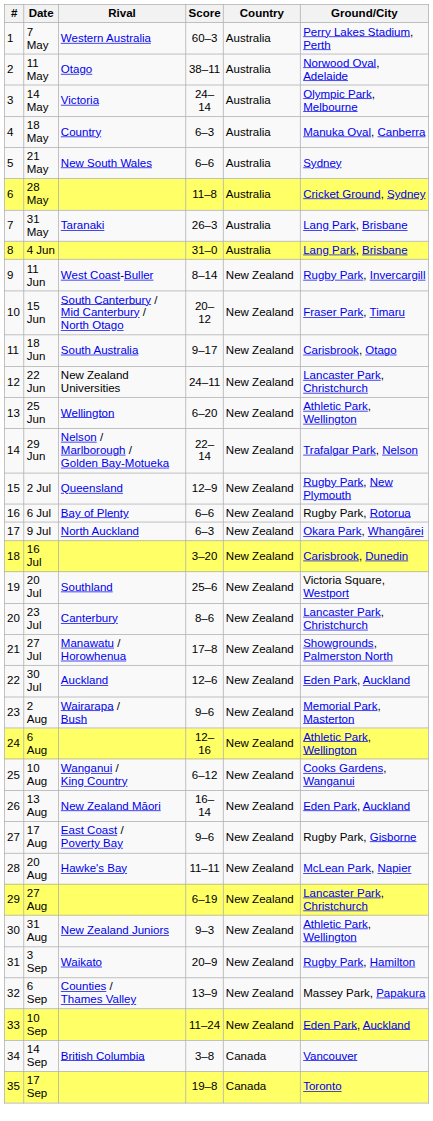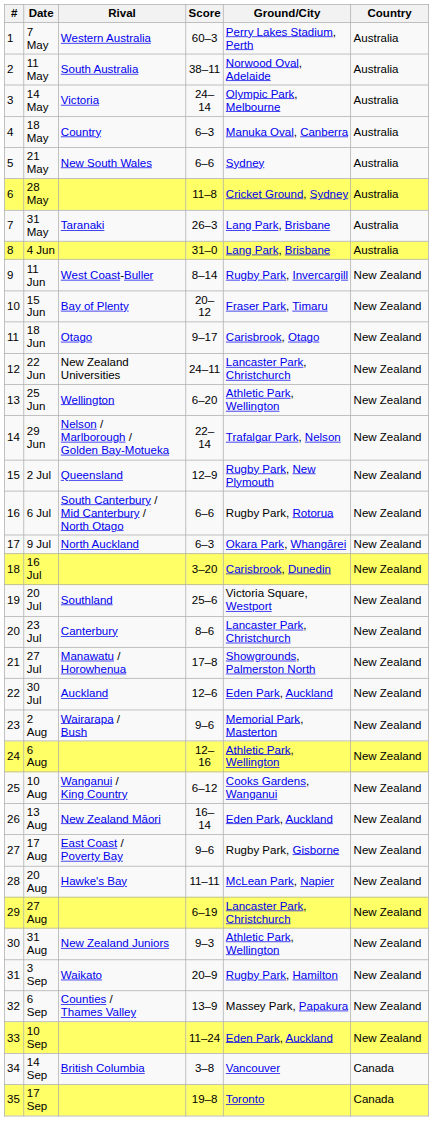 <table class="wikitable sortable" style="text-align:left">
 <tr>
 <th width=20px>#</th>
 <th width=40px>Date</th>
 <th width=170px>Rival</th>
 <th width=40px>Score</th>
+<th width=170px>Ground/City</th>
 <th width=100px>Country</th>
-<th width=170px>Ground/City</th>
 </tr>
 <tr>
 <td>1</td>
 <td>7 May</td>
 <td> <a href='#'>Western Australia</a></td>
 <td align=center>60–3</td>
+<td><a href='#'>Perry Lakes Stadium</a>, <a href='#'>Perth</a></td>
 <td>Australia</td>
-<td><a href='#'>Perry Lakes Stadium</a>, <a href='#'>Perth</a></td>
 </tr>
 <tr>
 <td>2</td>
 <td>11 May</td>
-<td><a href='#'>Otago</a></td>
+<td> <a href='#'>South Australia</a></td>
 <td align=center>38–11</td>
+<td><a href='#'>Norwood Oval</a>, <a href='#'>Adelaide</a></td>
 <td>Australia</td>
-<td><a href='#'>Norwood Oval</a>, <a href='#'>Adelaide</a></td>
 </tr>
 <tr>
 <td>3</td>
 <td>14 May</td>
 <td> <a href='#'>Victoria</a></td>
 <td align=center>24–14</td>
+<td><a href='#'>Olympic Park</a>, <a href='#'>Melbourne</a></td>
 <td>Australia</td>
-<td><a href='#'>Olympic Park</a>, <a href='#'>Melbourne</a></td>
 </tr>
 <tr>
 <td>4</td>
 <td>18 May</td>
 <td> <a href='#'>Country</a></td>
 <td align=center>6–3</td>
+<td><a href='#'>Manuka Oval</a>, <a href='#'>Canberra</a></td>
 <td>Australia</td>
-<td><a href='#'>Manuka Oval</a>, <a href='#'>Canberra</a></td>
 </tr>
 <tr>
 <td>5</td>
 <td>21 May</td>
 <td> <a href='#'>New South Wales</a></td>
 <td align=center>6–6</td>
+<td><a href='#'>Sydney</a></td>
 <td>Australia</td>
-<td><a href='#'>Sydney</a></td>
 </tr>
 <tr style="background:#ffff66">
 <td>6</td>
 <td>28 May</td>
 <td></td>
 <td align=center>11–8</td>
+<td><a href='#'>Cricket Ground</a>, <a href='#'>Sydney</a></td>
 <td>Australia</td>
-<td><a href='#'>Cricket Ground</a>, <a href='#'>Sydney</a></td>
 </tr>
 <tr>
 <td>7</td>
 <td>31 May</td>
 <td><a href='#'>Taranaki</a></td>
 <td align=center>26–3</td>
+<td><a href='#'>Lang Park</a>, <a href='#'>Brisbane</a></td>
 <td>Australia</td>
-<td><a href='#'>Lang Park</a>, <a href='#'>Brisbane</a></td>
 </tr>
 <tr style="background:#ffff66">
 <td>8</td>
 <td>4 Jun</td>
 <td></td>
 <td align=center>31–0</td>
+<td><a href='#'>Lang Park</a>, <a href='#'>Brisbane</a></td>
 <td>Australia</td>
-<td><a href='#'>Lang Park</a>, <a href='#'>Brisbane</a></td>
 </tr>
 <tr>
 <td>9</td>
 <td>11 Jun</td>
 <td><a href='#'>West Coast</a>-<a href='#'>Buller</a></td>
 <td align=center>8–14</td>
+<td><a href='#'>Rugby Park</a>, <a href='#'>Invercargill</a></td>
 <td>New Zealand</td>
-<td><a href='#'>Rugby Park</a>, <a href='#'>Invercargill</a></td>
 </tr>
 <tr>
 <td>10</td>
 <td>15 Jun</td>
-<td><a href='#'>South Canterbury</a> /<br><a href='#'>Mid Canterbury</a> /<br><a href='#'>North Otago</a></td>
+<td><a href='#'>Bay of Plenty</a></td>
 <td align=center>20–12</td>
+<td><a href='#'>Fraser Park</a>, <a href='#'>Timaru</a></td>
 <td>New Zealand</td>
-<td><a href='#'>Fraser Park</a>, <a href='#'>Timaru</a></td>
 </tr>
 <tr>
 <td>11</td>
 <td>18 Jun</td>
-<td> <a href='#'>South Australia</a></td>
+<td><a href='#'>Otago</a></td>
 <td align=center>9–17</td>
+<td><a href='#'>Carisbrook</a>, <a href='#'>Otago</a></td>
 <td>New Zealand</td>
-<td><a href='#'>Carisbrook</a>, <a href='#'>Otago</a></td>
 </tr>
 <tr>
 <td>12</td>
 <td>22 Jun</td>
 <td>New Zealand Universities</td>
 <td align=center>24–11</td>
+<td><a href='#'>Lancaster Park</a>, <a href='#'>Christchurch</a></td>
 <td>New Zealand</td>
-<td><a href='#'>Lancaster Park</a>, <a href='#'>Christchurch</a></td>
 </tr>
 <tr>
 <td>13</td>
 <td>25 Jun</td>
 <td><a href='#'>Wellington</a></td>
 <td align=center>6–20</td>
+<td><a href='#'>Athletic Park</a>, <a href='#'>Wellington</a></td>
 <td>New Zealand</td>
-<td><a href='#'>Athletic Park</a>, <a href='#'>Wellington</a></td>
 </tr>
 <tr>
 <td>14</td>
 <td>29 Jun</td>
 <td><a href='#'>Nelson</a> /<br><a href='#'>Marlborough</a> /<br><a href='#'>Golden Bay-Motueka</a></td>
 <td align=center>22–14</td>
+<td><a href='#'>Trafalgar Park</a>, <a href='#'>Nelson</a></td>
 <td>New Zealand</td>
-<td><a href='#'>Trafalgar Park</a>, <a href='#'>Nelson</a></td>
 </tr>
 <tr>
 <td>15</td>
 <td>2 Jul</td>
 <td> <a href='#'>Queensland</a></td>
 <td align=center>12–9</td>
+<td><a href='#'>Rugby Park</a>, <a href='#'>New Plymouth</a></td>
 <td>New Zealand</td>
-<td><a href='#'>Rugby Park</a>, <a href='#'>New Plymouth</a></td>
 </tr>
 <tr>
 <td>16</td>
 <td>6 Jul</td>
-<td><a href='#'>Bay of Plenty</a></td>
+<td><a href='#'>South Canterbury</a> /<br><a href='#'>Mid Canterbury</a> /<br><a href='#'>North Otago</a></td>
 <td align=center>6–6</td>
+<td>Rugby Park, <a href='#'>Rotorua</a></td>
 <td>New Zealand</td>
-<td>Rugby Park, <a href='#'>Rotorua</a></td>
 </tr>
 <tr>
 <td>17</td>
 <td>9 Jul</td>
 <td><a href='#'>North Auckland</a></td>
 <td align=center>6–3</td>
+<td><a href='#'>Okara Park</a>, <a href='#'>Whangārei</a></td>
 <td>New Zealand</td>
-<td><a href='#'>Okara Park</a>, <a href='#'>Whangārei</a></td>
 </tr>
 <tr style="background:#ffff66">
 <td>18</td>
 <td>16 Jul</td>
 <td></td>
 <td align=center>3–20</td>
+<td><a href='#'>Carisbrook</a>, <a href='#'>Dunedin</a></td>
 <td>New Zealand</td>
-<td><a href='#'>Carisbrook</a>, <a href='#'>Dunedin</a></td>
 </tr>
 <tr>
 <td>19</td>
 <td>20 Jul</td>
 <td><a href='#'>Southland</a></td>
 <td align=center>25–6</td>
+<td>Victoria Square, <a href='#'>Westport</a></td>
 <td>New Zealand</td>
-<td>Victoria Square, <a href='#'>Westport</a></td>
 </tr>
 <tr>
 <td>20</td>
 <td>23 Jul</td>
 <td><a href='#'>Canterbury</a></td>
 <td align=center>8–6</td>
+<td><a href='#'>Lancaster Park</a>, <a href='#'>Christchurch</a></td>
 <td>New Zealand</td>
-<td><a href='#'>Lancaster Park</a>, <a href='#'>Christchurch</a></td>
 </tr>
 <tr>
 <td>21</td>
 <td>27 Jul</td>
 <td><a href='#'>Manawatu</a> /<br><a href='#'>Horowhenua</a></td>
 <td align=center>17–8</td>
+<td><a href='#'>Showgrounds</a>, <a href='#'>Palmerston North</a></td>
 <td>New Zealand</td>
-<td><a href='#'>Showgrounds</a>, <a href='#'>Palmerston North</a></td>
 </tr>
 <tr>
 <td>22</td>
 <td>30 Jul</td>
 <td><a href='#'>Auckland</a></td>
 <td align=center>12–6</td>
+<td><a href='#'>Eden Park</a>, <a href='#'>Auckland</a></td>
 <td>New Zealand</td>
-<td><a href='#'>Eden Park</a>, <a href='#'>Auckland</a></td>
 </tr>
 <tr>
 <td>23</td>
 <td>2 Aug</td>
 <td><a href='#'>Wairarapa</a> /<br><a href='#'>Bush</a></td>
 <td align=center>9–6</td>
+<td><a href='#'>Memorial Park</a>, <a href='#'>Masterton</a></td>
 <td>New Zealand</td>
-<td><a href='#'>Memorial Park</a>, <a href='#'>Masterton</a></td>
 </tr>
 <tr style="background:#ffff66">
 <td>24</td>
 <td>6 Aug</td>
 <td></td>
 <td align=center>12–16</td>
+<td><a href='#'>Athletic Park</a>, <a href='#'>Wellington</a></td>
 <td>New Zealand</td>
-<td><a href='#'>Athletic Park</a>, <a href='#'>Wellington</a></td>
 </tr>
 <tr>
 <td>25</td>
 <td>10 Aug</td>
 <td><a href='#'>Wanganui</a> /<br><a href='#'>King Country</a></td>
 <td align=center>6–12</td>
+<td><a href='#'>Cooks Gardens</a>, <a href='#'>Wanganui</a></td>
 <td>New Zealand</td>
-<td><a href='#'>Cooks Gardens</a>, <a href='#'>Wanganui</a></td>
 </tr>
 <tr>
 <td>26</td>
 <td>13 Aug</td>
 <td> <a href='#'>New Zealand Māori</a></td>
 <td align=center>16–14</td>
+<td><a href='#'>Eden Park</a>, <a href='#'>Auckland</a></td>
 <td>New Zealand</td>
-<td><a href='#'>Eden Park</a>, <a href='#'>Auckland</a></td>
 </tr>
 <tr>
 <td>27</td>
 <td>17 Aug</td>
 <td><a href='#'>East Coast</a> /<br><a href='#'>Poverty Bay</a></td>
 <td align=center>9–6</td>
+<td>Rugby Park, <a href='#'>Gisborne</a></td>
 <td>New Zealand</td>
-<td>Rugby Park, <a href='#'>Gisborne</a></td>
 </tr>
 <tr>
 <td>28</td>
 <td>20 Aug</td>
 <td><a href='#'>Hawke's Bay</a></td>
 <td align=center>11–11</td>
+<td><a href='#'>McLean Park</a>, <a href='#'>Napier</a></td>
 <td>New Zealand</td>
-<td><a href='#'>McLean Park</a>, <a href='#'>Napier</a></td>
 </tr>
 <tr style="background:#ffff66">
 <td>29</td>
 <td>27 Aug</td>
 <td></td>
 <td align=center>6–19</td>
+<td><a href='#'>Lancaster Park</a>, <a href='#'>Christchurch</a></td>
 <td>New Zealand</td>
-<td><a href='#'>Lancaster Park</a>, <a href='#'>Christchurch</a></td>
 </tr>
 <tr>
 <td>30</td>
 <td>31 Aug</td>
 <td> <a href='#'>New Zealand Juniors</a></td>
 <td align=center>9–3</td>
+<td><a href='#'>Athletic Park</a>, <a href='#'>Wellington</a></td>
 <td>New Zealand</td>
-<td><a href='#'>Athletic Park</a>, <a href='#'>Wellington</a></td>
 </tr>
 <tr>
 <td>31</td>
 <td>3 Sep</td>
 <td><a href='#'>Waikato</a></td>
 <td align=center>20–9</td>
+<td><a href='#'>Rugby Park</a>, <a href='#'>Hamilton</a></td>
 <td>New Zealand</td>
-<td><a href='#'>Rugby Park</a>, <a href='#'>Hamilton</a></td>
 </tr>
 <tr>
 <td>32</td>
 <td>6 Sep</td>
 <td><a href='#'>Counties</a> /<br><a href='#'>Thames Valley</a></td>
 <td align=center>13–9</td>
+<td>Massey Park, <a href='#'>Papakura</a></td>
 <td>New Zealand</td>
-<td>Massey Park, <a href='#'>Papakura</a></td>
 </tr>
 <tr style="background:#ffff66">
 <td>33</td>
 <td>10 Sep</td>
 <td></td>
 <td align=center>11–24</td>
+<td><a href='#'>Eden Park</a>, <a href='#'>Auckland</a></td>
 <td>New Zealand</td>
-<td><a href='#'>Eden Park</a>, <a href='#'>Auckland</a></td>
 </tr>
 <tr>
 <td>34</td>
 <td>14 Sep</td>
 <td> <a href='#'>British Columbia</a></td>
 <td align=center>3–8</td>
+<td><a href='#'>Vancouver</a></td>
 <td>Canada</td>
-<td><a href='#'>Vancouver</a></td>
 </tr>
 <tr style="background:#ffff66">
 <td>35</td>
 <td>17 Sep</td>
 <td></td>
 <td align=center>19–8</td>
+<td><a href='#'>Toronto</a></td>
 <td>Canada</td>
-<td><a href='#'>Toronto</a></td>
 </tr>
 </table>
